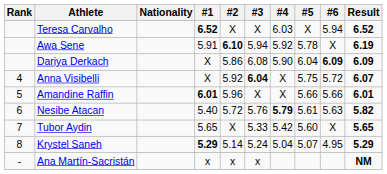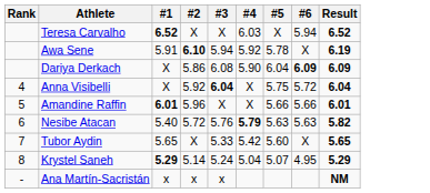 <table class="wikitable sortable" style="text-align:center">
 <tr>
 <th>Rank</th>
 <th>Athlete</th>
-<th>Nationality</th>
 <th>#1</th>
 <th>#2</th>
 <th>#3</th>
 <th>#4</th>
 <th>#5</th>
 <th>#6</th>
 <th>Result</th>
 </tr>
 <tr>
 <td></td>
 <td align="left"><a href='#'>Teresa Carvalho</a></td>
-<td align="left"></td>
 <td><strong>6.52</strong></td>
 <td>X</td>
 <td>X</td>
 <td>6.03</td>
 <td>X</td>
 <td>5.94</td>
 <td><strong>6.52</strong></td>
 </tr>
 <tr>
 <td></td>
 <td align="left"><a href='#'>Awa Sene</a></td>
-<td align="left"></td>
 <td>5.91</td>
 <td><strong>6.10</strong></td>
 <td>5.94</td>
 <td>5.92</td>
 <td>5.78</td>
 <td>X</td>
 <td><strong>6.19</strong></td>
 </tr>
 <tr>
 <td></td>
 <td align="left"><a href='#'>Dariya Derkach</a></td>
-<td align="left"></td>
 <td>X</td>
 <td>5.86</td>
 <td>6.08</td>
 <td>5.90</td>
 <td>6.04</td>
 <td><strong>6.09</strong></td>
 <td><strong>6.09</strong></td>
 </tr>
 <tr>
 <td>4</td>
 <td align="left"><a href='#'>Anna Visibelli</a></td>
-<td align="left"></td>
 <td>X</td>
 <td>5.92</td>
 <td><strong>6.04</strong></td>
 <td>X</td>
 <td>5.75</td>
 <td>5.72</td>
-<td><strong>6.07</strong></td>
+<td><strong>6.04</strong></td>
 </tr>
 <tr>
 <td>5</td>
 <td align="left"><a href='#'>Amandine Raffin</a></td>
-<td align="left"></td>
 <td><strong>6.01</strong></td>
 <td>5.96</td>
 <td>X</td>
 <td>X</td>
 <td>5.66</td>
 <td>5.66</td>
 <td><strong>6.01</strong></td>
 </tr>
 <tr>
 <td>6</td>
 <td align="left"><a href='#'>Nesibe Atacan</a></td>
-<td align="left"></td>
 <td>5.40</td>
 <td>5.72</td>
 <td>5.76</td>
 <td><strong>5.79</strong></td>
-<td>5.61</td>
+<td>5.63</td>
 <td>5.63</td>
 <td><strong>5.82</strong></td>
 </tr>
 <tr>
 <td>7</td>
 <td align="left"><a href='#'>Tubor Aydin</a></td>
-<td align="left"></td>
 <td>5.65</td>
 <td>X</td>
 <td>5.33</td>
 <td>5.42</td>
 <td>5.60</td>
 <td>X</td>
 <td><strong>5.65</strong></td>
 </tr>
 <tr>
 <td>8</td>
 <td align="left"><a href='#'>Krystel Saneh</a></td>
-<td align="left"></td>
 <td><strong>5.29</strong></td>
 <td>5.14</td>
 <td>5.24</td>
 <td>5.04</td>
 <td>5.07</td>
 <td>4.95</td>
 <td><strong>5.29</strong></td>
 </tr>
 <tr>
 <td>-</td>
 <td align="left"><a href='#'>Ana Martín-Sacristán</a></td>
-<td align="left"></td>
 <td>x</td>
 <td>x</td>
 <td>x</td>
 <td></td>
 <td></td>
 <td></td>
 <td><strong>NM</strong></td>
 </tr>
 </table>
